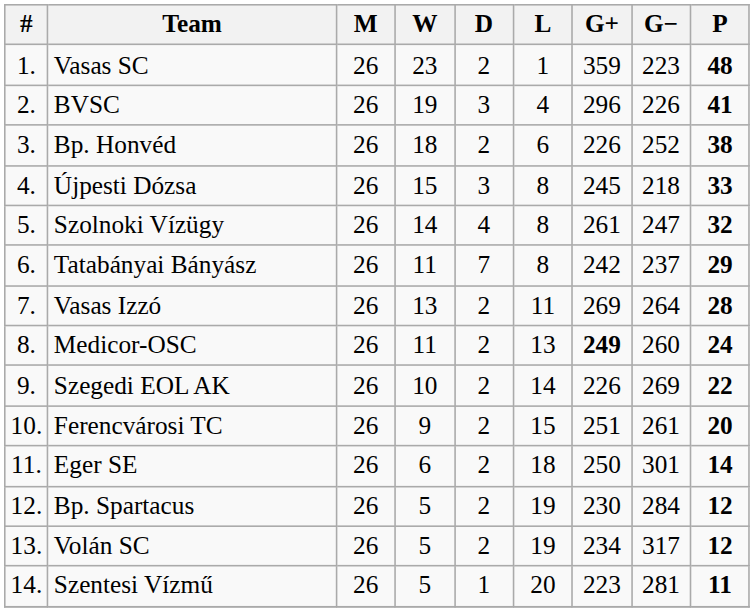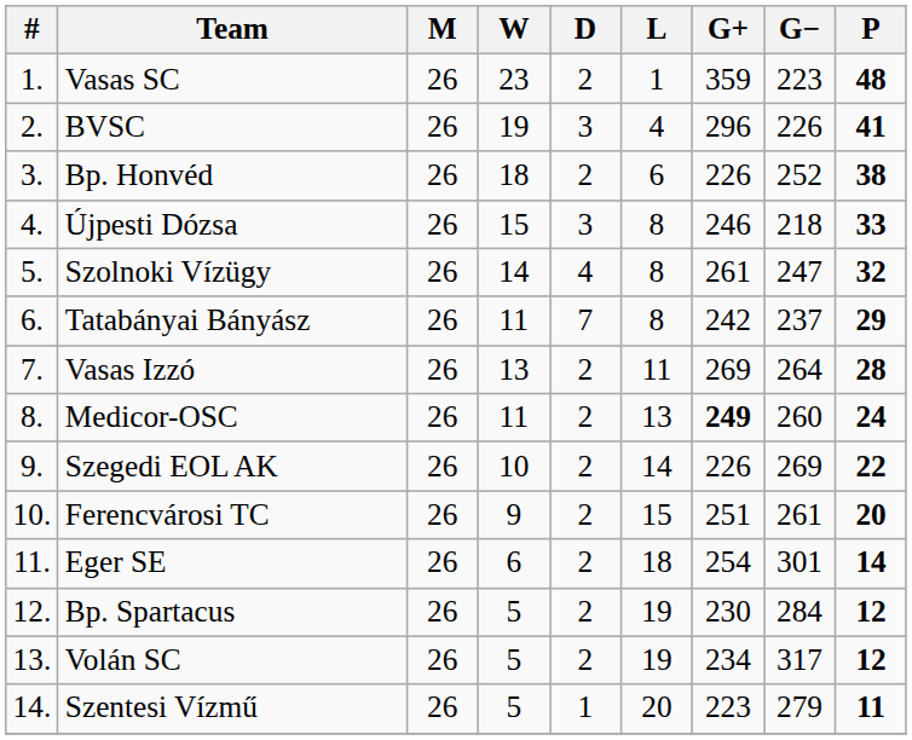 <table class="wikitable" style="text-align: center;">
 <tr>
 <th width="15">#</th>
 <th width="175">Team</th>
 <th width="30">M</th>
 <th width="30">W</th>
 <th width="30">D</th>
 <th width="30">L</th>
 <th width="30">G+</th>
 <th width="30">G−</th>
 <th width="30">P</th>
 </tr>
 <tr>
 <td>1.</td>
 <td align="left">Vasas SC</td>
 <td>26</td>
 <td>23</td>
 <td>2</td>
 <td>1</td>
 <td>359</td>
 <td>223</td>
 <td><strong>48</strong></td>
 </tr>
 <tr>
 <td>2.</td>
 <td align="left">BVSC</td>
 <td>26</td>
 <td>19</td>
 <td>3</td>
 <td>4</td>
 <td>296</td>
 <td>226</td>
 <td><strong>41</strong></td>
 </tr>
 <tr>
 <td>3.</td>
 <td align="left">Bp. Honvéd</td>
 <td>26</td>
 <td>18</td>
 <td>2</td>
 <td>6</td>
 <td>226</td>
 <td>252</td>
 <td><strong>38</strong></td>
 </tr>
 <tr>
 <td>4.</td>
 <td align="left">Újpesti Dózsa</td>
 <td>26</td>
 <td>15</td>
 <td>3</td>
 <td>8</td>
-<td>245</td>
+<td>246</td>
 <td>218</td>
 <td><strong>33</strong></td>
 </tr>
 <tr>
 <td>5.</td>
 <td align="left">Szolnoki Vízügy</td>
 <td>26</td>
 <td>14</td>
 <td>4</td>
 <td>8</td>
 <td>261</td>
 <td>247</td>
 <td><strong>32</strong></td>
 </tr>
 <tr>
 <td>6.</td>
 <td align="left">Tatabányai Bányász</td>
 <td>26</td>
 <td>11</td>
 <td>7</td>
 <td>8</td>
 <td>242</td>
 <td>237</td>
 <td><strong>29</strong></td>
 </tr>
 <tr>
 <td>7.</td>
 <td align="left">Vasas Izzó</td>
 <td>26</td>
 <td>13</td>
 <td>2</td>
 <td>11</td>
 <td>269</td>
 <td>264</td>
 <td><strong>28</strong></td>
 </tr>
 <tr>
 <td>8.</td>
 <td align="left">Medicor-OSC</td>
 <td>26</td>
 <td>11</td>
 <td>2</td>
 <td>13</td>
 <td><strong>249</strong></td>
 <td>260</td>
 <td><strong>24</strong></td>
 </tr>
 <tr>
 <td>9.</td>
 <td align="left">Szegedi EOL AK</td>
 <td>26</td>
 <td>10</td>
 <td>2</td>
 <td>14</td>
 <td>226</td>
 <td>269</td>
 <td><strong>22</strong></td>
 </tr>
 <tr>
 <td>10.</td>
 <td align="left">Ferencvárosi TC</td>
 <td>26</td>
 <td>9</td>
 <td>2</td>
 <td>15</td>
 <td>251</td>
 <td>261</td>
 <td><strong>20</strong></td>
 </tr>
 <tr>
 <td>11.</td>
 <td align="left">Eger SE</td>
 <td>26</td>
 <td>6</td>
 <td>2</td>
 <td>18</td>
-<td>250</td>
+<td>254</td>
 <td>301</td>
 <td><strong>14</strong></td>
 </tr>
 <tr>
 <td>12.</td>
 <td align="left">Bp. Spartacus</td>
 <td>26</td>
 <td>5</td>
 <td>2</td>
 <td>19</td>
 <td>230</td>
 <td>284</td>
 <td><strong>12</strong></td>
 </tr>
 <tr>
 <td>13.</td>
 <td align="left">Volán SC</td>
 <td>26</td>
 <td>5</td>
 <td>2</td>
 <td>19</td>
 <td>234</td>
 <td>317</td>
 <td><strong>12</strong></td>
 </tr>
 <tr>
 <td>14.</td>
 <td align="left">Szentesi Vízmű</td>
 <td>26</td>
 <td>5</td>
 <td>1</td>
 <td>20</td>
 <td>223</td>
-<td>281</td>
+<td>279</td>
 <td><strong>11</strong></td>
 </tr>
 <tr>
 </tr>
 </table>
